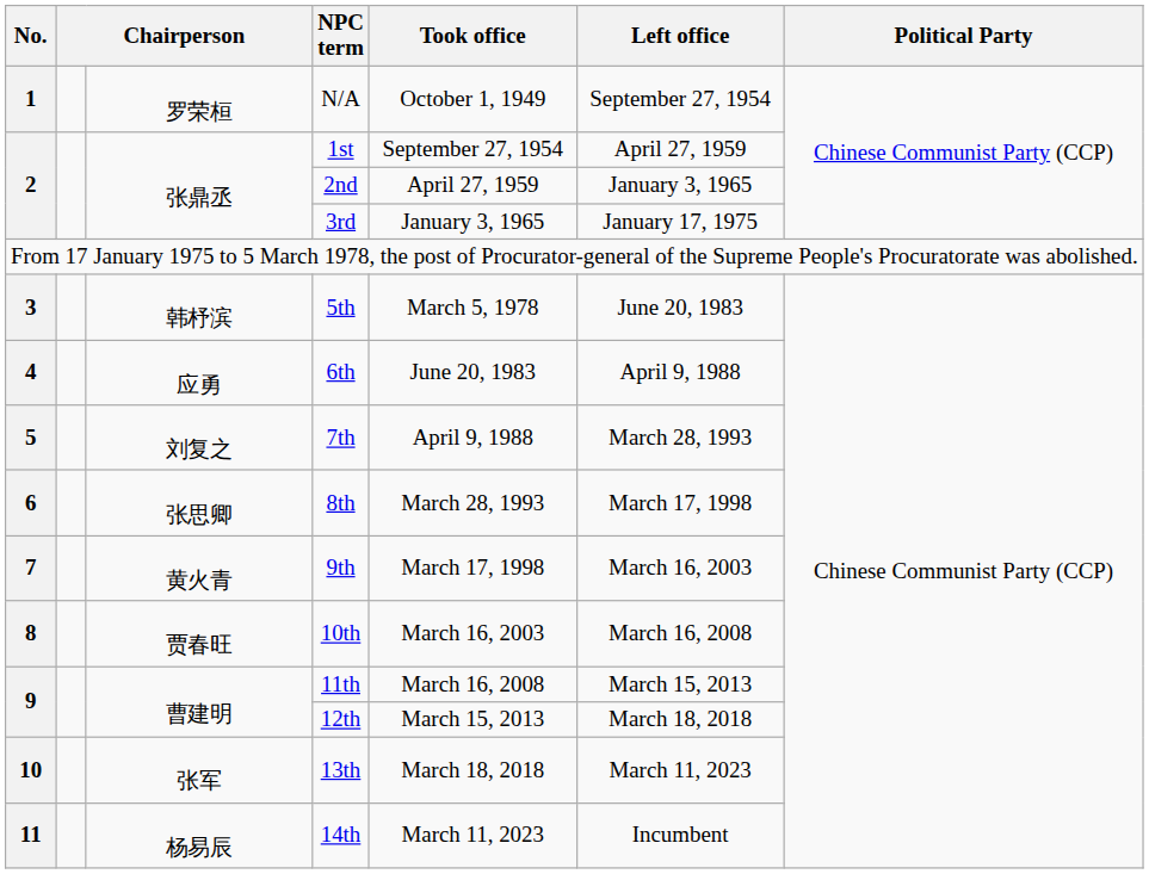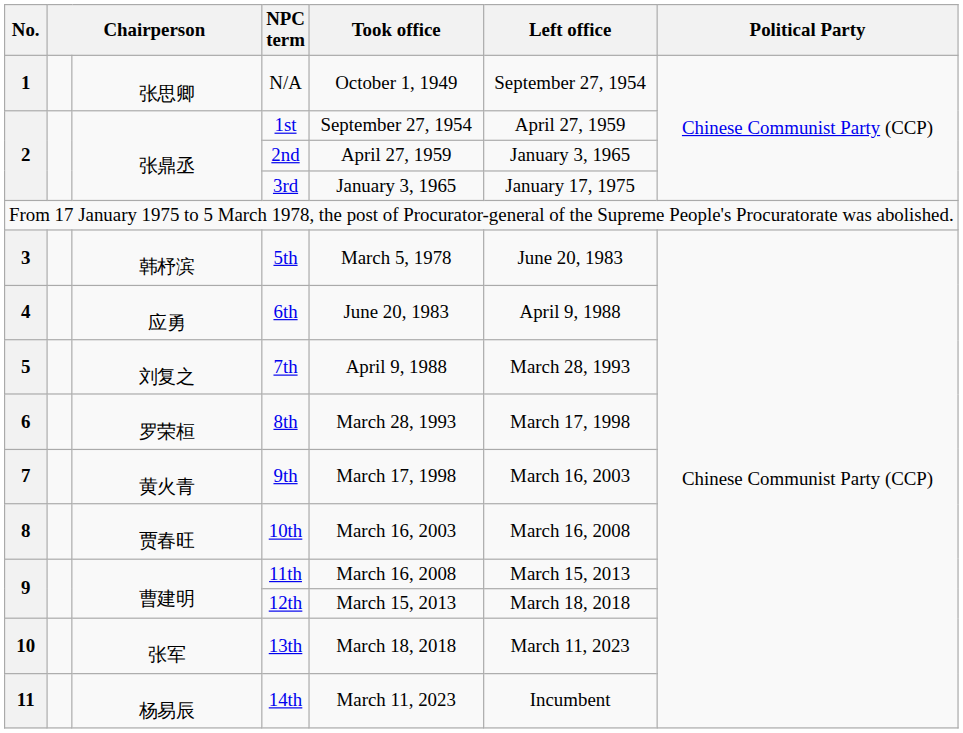 <table class="wikitable" style="text-align: center; border-collapse: collapse;">
 <tr>
 <th>No.</th>
 <th colspan="2" width="150">Chairperson</th>
 <th align="left" width="20">NPC term</th>
 <th align="center" width="140">Took office</th>
 <th align="center" width="140">Left office</th>
 <th>Political Party</th>
 </tr>
 <tr>
 <th><strong>1</strong></th>
 <td align="center"></td>
-<td align="center"><br>罗荣桓</td>
+<td align="center"><br>张思卿</td>
 <td align="center">N/A</td>
 <td align="center">October 1, 1949</td>
 <td align="center">September 27, 1954</td>
 <td rowspan="4"><a href='#'>Chinese Communist Party</a> (CCP)</td>
 </tr>
 <tr>
 <th rowspan="3"><strong>2</strong></th>
 <td rowspan="3" align="center"></td>
 <td rowspan="3" align="center"><br>张鼎丞</td>
 <td align="center"><a href='#'>1st</a></td>
 <td align="center">September 27, 1954</td>
 <td align="center">April 27, 1959</td>
 </tr>
 <tr>
 <td><a href='#'>2nd</a></td>
 <td>April 27, 1959</td>
 <td>January 3, 1965</td>
 </tr>
 <tr>
 <td><a href='#'>3rd</a></td>
 <td>January 3, 1965</td>
 <td>January 17, 1975</td>
 </tr>
 <tr>
 <td colspan="7">From 17 January 1975 to 5 March 1978, the post of Procurator-general of the Supreme People's Procuratorate was abolished.</td>
 </tr>
 <tr>
 <th><strong>3</strong></th>
 <td align="center"></td>
 <td><br>韩杼滨</td>
 <td align="center"><a href='#'>5th</a></td>
 <td align="center">March 5, 1978</td>
 <td align="center">June 20, 1983</td>
 <td rowspan="10">Chinese Communist Party (CCP)</td>
 </tr>
 <tr>
 <th><strong>4</strong></th>
 <td align="center"></td>
 <td><br>应勇</td>
 <td align="center"><a href='#'>6th</a></td>
 <td align="center">June 20, 1983</td>
 <td align="center">April 9, 1988</td>
 </tr>
 <tr>
 <th><strong>5</strong></th>
 <td></td>
 <td><br>刘复之</td>
 <td><a href='#'>7th</a></td>
 <td>April 9, 1988</td>
 <td>March 28, 1993</td>
 </tr>
 <tr>
 <th><strong>6</strong></th>
 <td align="center"></td>
-<td align="center"><br>张思卿</td>
+<td align="center"><br>罗荣桓</td>
 <td align="center"><a href='#'>8th</a></td>
 <td align="center">March 28, 1993</td>
 <td align="center">March 17, 1998</td>
 </tr>
 <tr>
 <th><strong>7</strong></th>
 <td></td>
 <td align="center"><br>黄火青</td>
 <td><a href='#'>9th</a></td>
 <td>March 17, 1998</td>
 <td>March 16, 2003</td>
 </tr>
 <tr>
 <th><strong>8</strong></th>
 <td align="center"></td>
 <td align="center"><br>贾春旺</td>
 <td align="center"><a href='#'>10th</a></td>
 <td align="center">March 16, 2003</td>
 <td align="center">March 16, 2008</td>
 </tr>
 <tr>
 <th rowspan="2"><strong>9</strong></th>
 <td rowspan="2" align="center"></td>
 <td rowspan="2" align="center"><br>曹建明</td>
 <td align="center"><a href='#'>11th</a></td>
 <td align="center">March 16, 2008</td>
 <td align="center">March 15, 2013</td>
 </tr>
 <tr>
 <td><a href='#'>12th</a></td>
 <td>March 15, 2013</td>
 <td>March 18, 2018</td>
 </tr>
 <tr>
 <th><strong>10</strong></th>
 <td rowspan="1" align="center"></td>
 <td rowspan="1" align="center"><br>张军</td>
 <td align="center"><a href='#'>13th</a></td>
 <td align="center">March 18, 2018</td>
 <td align="center">March 11, 2023</td>
 </tr>
 <tr>
 <th><strong>11</strong></th>
 <td></td>
 <td align="center"><br>杨易辰</td>
 <td align="center"><a href='#'>14th</a></td>
 <td align="center">March 11, 2023</td>
 <td align="center">Incumbent</td>
 </tr>
 </table>
